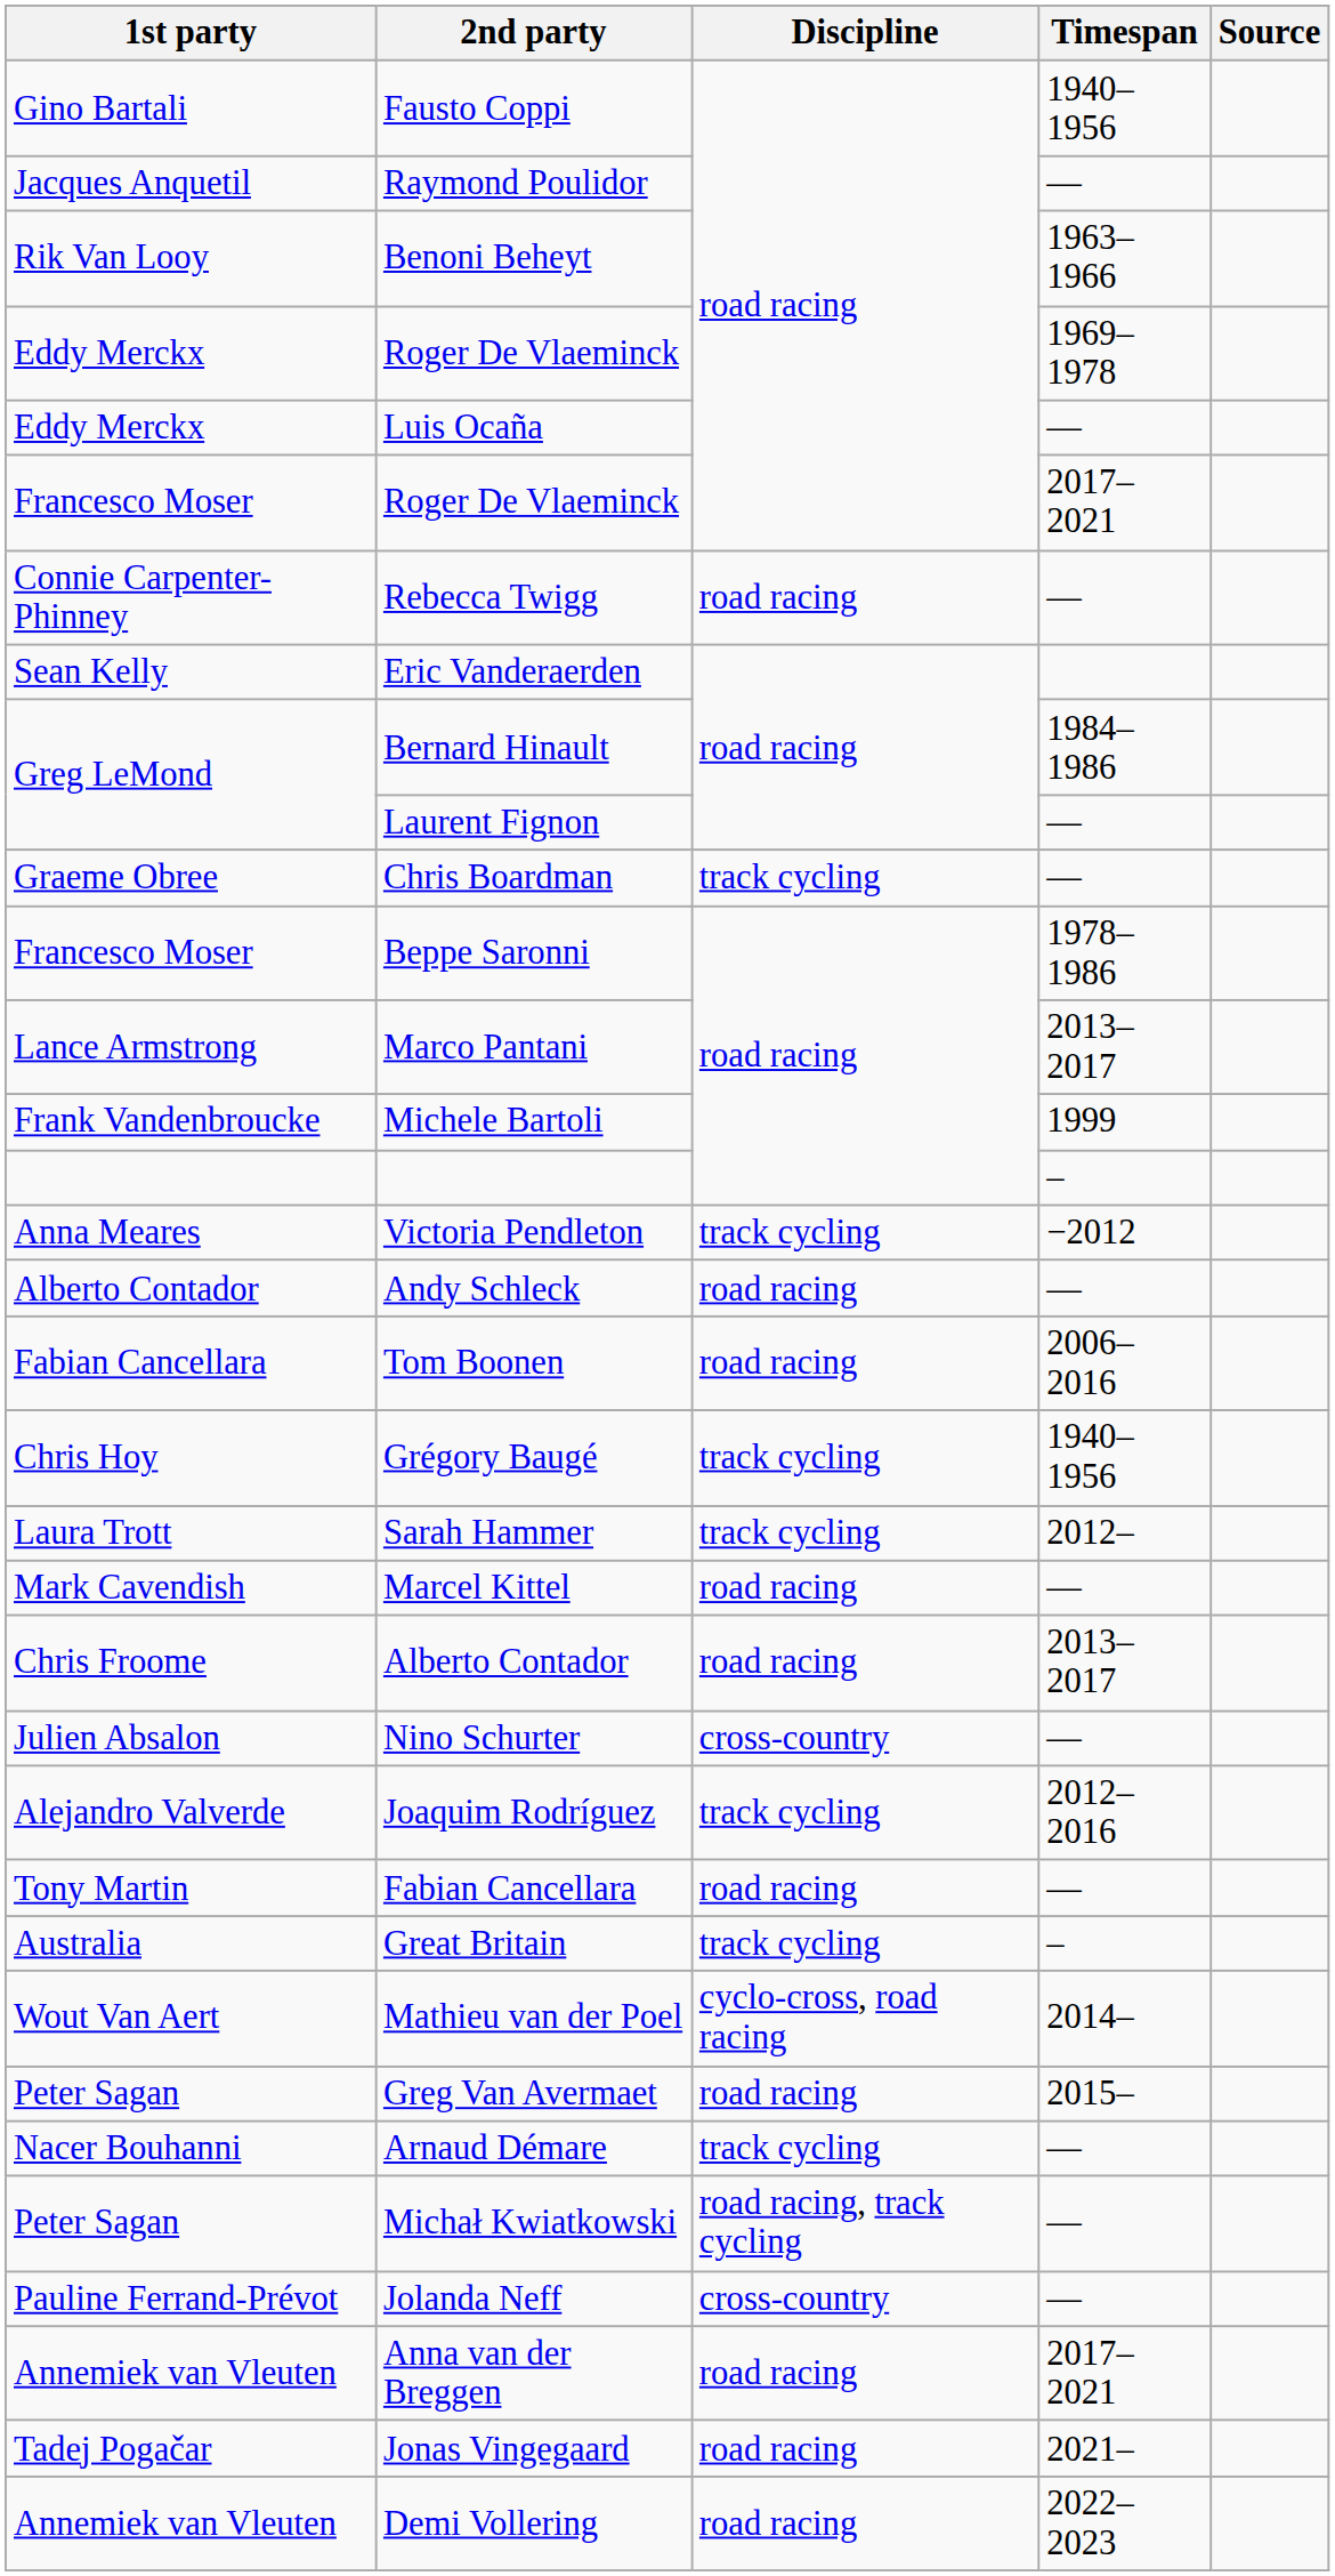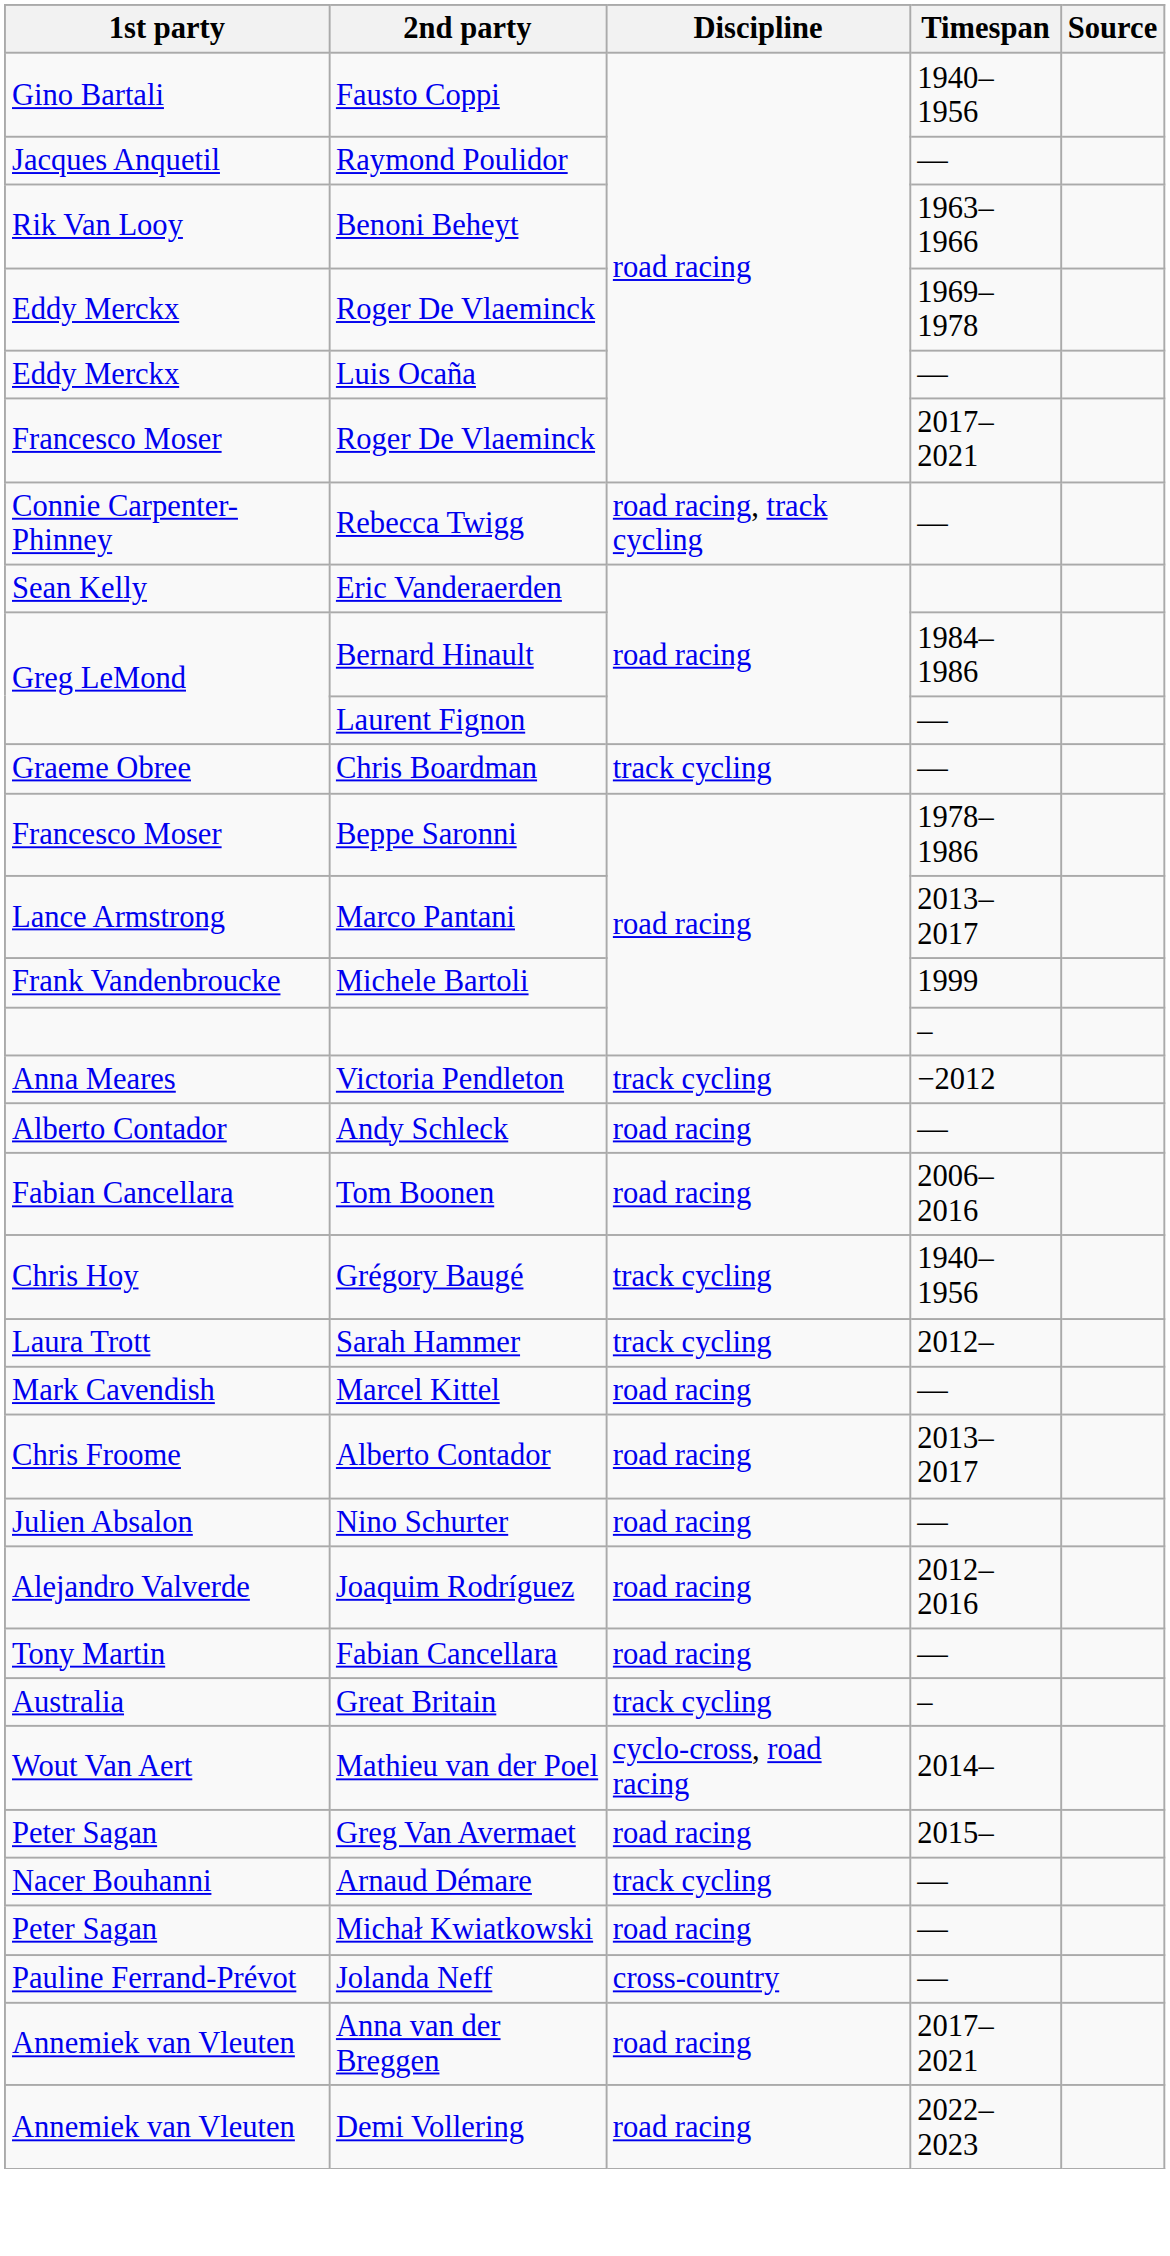 <table class="wikitable">
 <tr>
 <th>1st party</th>
 <th>2nd party</th>
 <th>Discipline</th>
 <th>Timespan</th>
 <th class="unsortable">Source</th>
 </tr>
 <tr>
 <td> <a href='#'>Gino Bartali</a></td>
 <td> <a href='#'>Fausto Coppi</a></td>
 <td rowspan="6"><a href='#'>road racing</a></td>
 <td>1940–1956</td>
 <td></td>
 </tr>
 <tr>
 <td> <a href='#'>Jacques Anquetil</a></td>
 <td> <a href='#'>Raymond Poulidor</a></td>
 <td>—</td>
 <td></td>
 </tr>
 <tr>
 <td> <a href='#'>Rik Van Looy</a></td>
 <td> <a href='#'>Benoni Beheyt</a></td>
 <td>1963–1966</td>
 <td></td>
 </tr>
 <tr>
 <td> <a href='#'>Eddy Merckx</a></td>
 <td> <a href='#'>Roger De Vlaeminck</a></td>
 <td>1969–1978</td>
 <td></td>
 </tr>
 <tr>
 <td> <a href='#'>Eddy Merckx</a></td>
 <td> <a href='#'>Luis Ocaña</a></td>
 <td>—</td>
 <td></td>
 </tr>
 <tr>
 <td> <a href='#'>Francesco Moser</a></td>
 <td> <a href='#'>Roger De Vlaeminck</a></td>
 <td>2017–2021</td>
 <td></td>
 </tr>
 <tr>
 <td> <a href='#'>Connie Carpenter-Phinney</a></td>
 <td> <a href='#'>Rebecca Twigg</a></td>
-<td><a href='#'>road racing</a></td>
+<td><a href='#'>road racing</a>, <a href='#'>track cycling</a></td>
 <td>—</td>
 <td></td>
 </tr>
 <tr>
 <td> <a href='#'>Sean Kelly</a></td>
 <td> <a href='#'>Eric Vanderaerden</a></td>
 <td rowspan="3"><a href='#'>road racing</a></td>
 <td></td>
 <td></td>
 </tr>
 <tr>
 <td rowspan="2"> <a href='#'>Greg LeMond</a></td>
 <td> <a href='#'>Bernard Hinault</a></td>
 <td>1984–1986</td>
 <td></td>
 </tr>
 <tr>
 <td> <a href='#'>Laurent Fignon</a></td>
 <td>—</td>
 <td></td>
 </tr>
 <tr>
 <td> <a href='#'>Graeme Obree</a></td>
 <td> <a href='#'>Chris Boardman</a></td>
 <td><a href='#'>track cycling</a></td>
 <td>—</td>
 <td></td>
 </tr>
 <tr>
 <td> <a href='#'>Francesco Moser</a></td>
 <td> <a href='#'>Beppe Saronni</a></td>
 <td rowspan="4"><a href='#'>road racing</a></td>
 <td>1978–1986</td>
 <td></td>
 </tr>
 <tr>
 <td> <a href='#'>Lance Armstrong</a></td>
 <td> <a href='#'>Marco Pantani</a></td>
 <td>2013–2017</td>
 <td></td>
 </tr>
 <tr>
 <td> <a href='#'>Frank Vandenbroucke</a></td>
 <td> <a href='#'>Michele Bartoli</a></td>
 <td>1999</td>
 <td></td>
 </tr>
 <tr>
 <td> </td>
 <td> </td>
 <td>–</td>
 <td></td>
 </tr>
 <tr>
 <td> <a href='#'>Anna Meares</a></td>
 <td> <a href='#'>Victoria Pendleton</a></td>
 <td><a href='#'>track cycling</a></td>
 <td>−2012</td>
 <td></td>
 </tr>
 <tr>
 <td> <a href='#'>Alberto Contador</a></td>
 <td> <a href='#'>Andy Schleck</a></td>
 <td><a href='#'>road racing</a></td>
 <td>—</td>
 <td></td>
 </tr>
 <tr>
 <td> <a href='#'>Fabian Cancellara</a></td>
 <td> <a href='#'>Tom Boonen</a></td>
 <td><a href='#'>road racing</a></td>
 <td>2006–2016</td>
 <td></td>
 </tr>
 <tr>
 <td> <a href='#'>Chris Hoy</a></td>
 <td> <a href='#'>Grégory Baugé</a></td>
 <td><a href='#'>track cycling</a></td>
 <td>1940–1956</td>
 <td></td>
 </tr>
 <tr>
 <td> <a href='#'>Laura Trott</a></td>
 <td> <a href='#'>Sarah Hammer</a></td>
 <td><a href='#'>track cycling</a></td>
 <td>2012–</td>
 <td></td>
 </tr>
 <tr>
 <td> <a href='#'>Mark Cavendish</a></td>
 <td> <a href='#'>Marcel Kittel</a></td>
 <td><a href='#'>road racing</a></td>
 <td>—</td>
 <td></td>
 </tr>
 <tr>
 <td> <a href='#'>Chris Froome</a></td>
 <td> <a href='#'>Alberto Contador</a></td>
 <td><a href='#'>road racing</a></td>
 <td>2013–2017</td>
 <td></td>
 </tr>
 <tr>
 <td> <a href='#'>Julien Absalon</a></td>
 <td> <a href='#'>Nino Schurter</a></td>
-<td><a href='#'>cross-country</a></td>
+<td><a href='#'>road racing</a></td>
 <td>—</td>
 <td></td>
 </tr>
 <tr>
 <td> <a href='#'>Alejandro Valverde</a></td>
 <td> <a href='#'>Joaquim Rodríguez</a></td>
-<td><a href='#'>track cycling</a></td>
+<td><a href='#'>road racing</a></td>
 <td>2012–2016</td>
 <td></td>
 </tr>
 <tr>
 <td> <a href='#'>Tony Martin</a></td>
 <td> <a href='#'>Fabian Cancellara</a></td>
 <td><a href='#'>road racing</a></td>
 <td>—</td>
 <td></td>
 </tr>
 <tr>
 <td> <a href='#'>Australia</a></td>
 <td> <a href='#'>Great Britain</a></td>
 <td><a href='#'>track cycling</a></td>
 <td>–</td>
 <td></td>
 </tr>
 <tr>
 <td> <a href='#'>Wout Van Aert</a></td>
 <td> <a href='#'>Mathieu van der Poel</a></td>
 <td><a href='#'>cyclo-cross</a>, <a href='#'>road racing</a></td>
 <td>2014–</td>
 <td></td>
 </tr>
 <tr>
 <td> <a href='#'>Peter Sagan</a></td>
 <td> <a href='#'>Greg Van Avermaet</a></td>
 <td><a href='#'>road racing</a></td>
 <td>2015–</td>
 <td></td>
 </tr>
 <tr>
 <td> <a href='#'>Nacer Bouhanni</a></td>
 <td> <a href='#'>Arnaud Démare</a></td>
 <td><a href='#'>track cycling</a></td>
 <td>—</td>
 <td></td>
 </tr>
 <tr>
 <td> <a href='#'>Peter Sagan</a></td>
 <td> <a href='#'>Michał Kwiatkowski</a></td>
-<td><a href='#'>road racing</a>, <a href='#'>track cycling</a></td>
+<td><a href='#'>road racing</a></td>
 <td>—</td>
 <td></td>
 </tr>
 <tr>
 <td> <a href='#'>Pauline Ferrand-Prévot</a></td>
 <td> <a href='#'>Jolanda Neff</a></td>
 <td><a href='#'>cross-country</a></td>
 <td>—</td>
 <td></td>
 </tr>
 <tr>
 <td> <a href='#'>Annemiek van Vleuten</a></td>
 <td> <a href='#'>Anna van der Breggen</a></td>
 <td><a href='#'>road racing</a></td>
 <td>2017–2021</td>
 <td></td>
 </tr>
 <tr>
-<td> <a href='#'>Tadej Pogačar</a></td>
-<td> <a href='#'>Jonas Vingegaard</a></td>
-<td><a href='#'>road racing</a></td>
-<td>2021–</td>
-<td></td>
-</tr>
-<tr>
 <td> <a href='#'>Annemiek van Vleuten</a></td>
 <td> <a href='#'>Demi Vollering</a></td>
 <td><a href='#'>road racing</a></td>
 <td>2022–2023</td>
 <td></td>
 </tr>
 </table>
